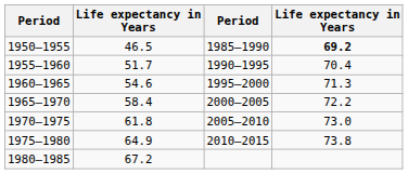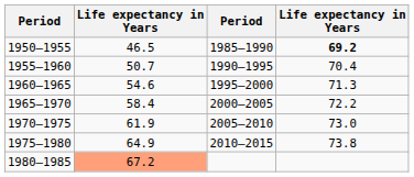 <table class="wikitable" style="text-align:center">
 <tr>
 <th>Period</th>
 <th>Life expectancy in<br>Years</th>
 <th>Period</th>
 <th>Life expectancy in<br>Years</th>
 </tr>
 <tr>
 <td>1950–1955</td>
 <td>46.5</td>
 <td>1985–1990</td>
 <td><strong>69.2</strong></td>
 </tr>
 <tr>
 <td>1955–1960</td>
-<td>51.7</td>
+<td>50.7</td>
 <td>1990–1995</td>
 <td>70.4</td>
 </tr>
 <tr>
 <td>1960–1965</td>
 <td>54.6</td>
 <td>1995–2000</td>
 <td>71.3</td>
 </tr>
 <tr>
 <td>1965–1970</td>
 <td>58.4</td>
 <td>2000–2005</td>
 <td>72.2</td>
 </tr>
 <tr>
 <td>1970–1975</td>
-<td>61.8</td>
+<td>61.9</td>
 <td>2005–2010</td>
 <td>73.0</td>
 </tr>
 <tr>
 <td>1975–1980</td>
 <td>64.9</td>
 <td>2010–2015</td>
 <td>73.8</td>
 </tr>
 <tr>
 <td>1980–1985</td>
-<td>67.2</td>
+<td style="background: lightsalmon;">67.2</td>
 <td></td>
 <td></td>
 </tr>
 </table>
